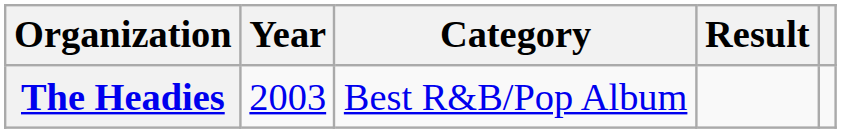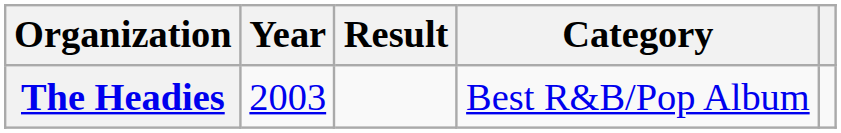 <table class="wikitable sortable plainrowheaders" style="border:none; margin:0;">
 <tr>
 <th scope="col">Organization</th>
 <th scope="col">Year</th>
+<th scope="col">Result</th>
 <th scope="col">Category</th>
-<th scope="col">Result</th>
 <th class="unsortable" scope="col"></th>
 </tr>
 <tr>
 <th scope="row"><a href='#'>The Headies</a></th>
 <td><a href='#'>2003</a></td>
+<td></td>
 <td><a href='#'>Best R&B/Pop Album</a></td>
-<td></td>
 <td></td>
 </tr>
 </table>
